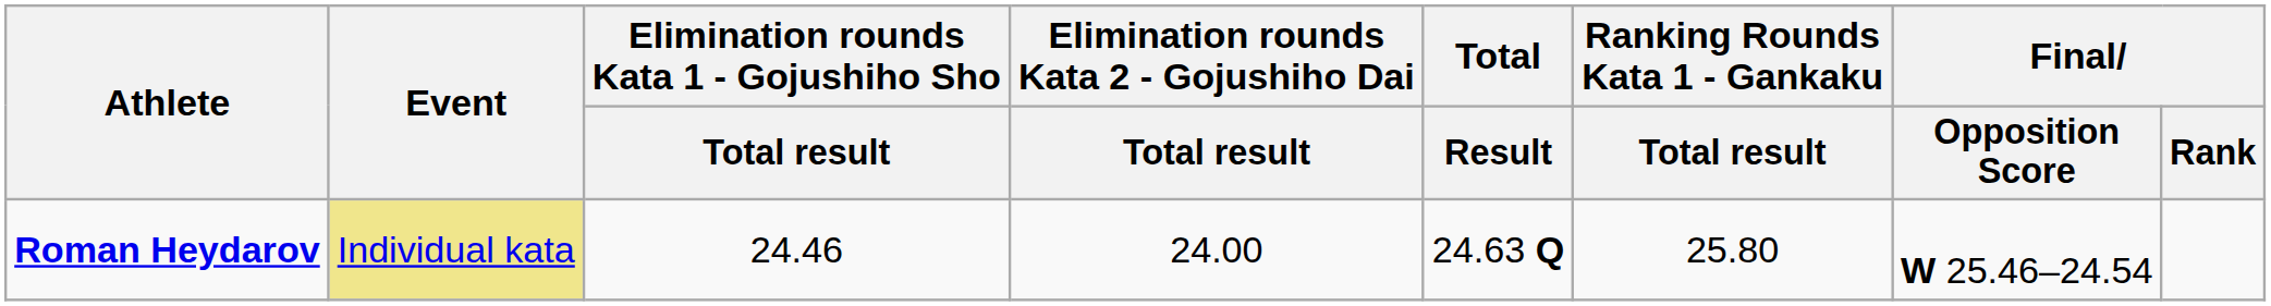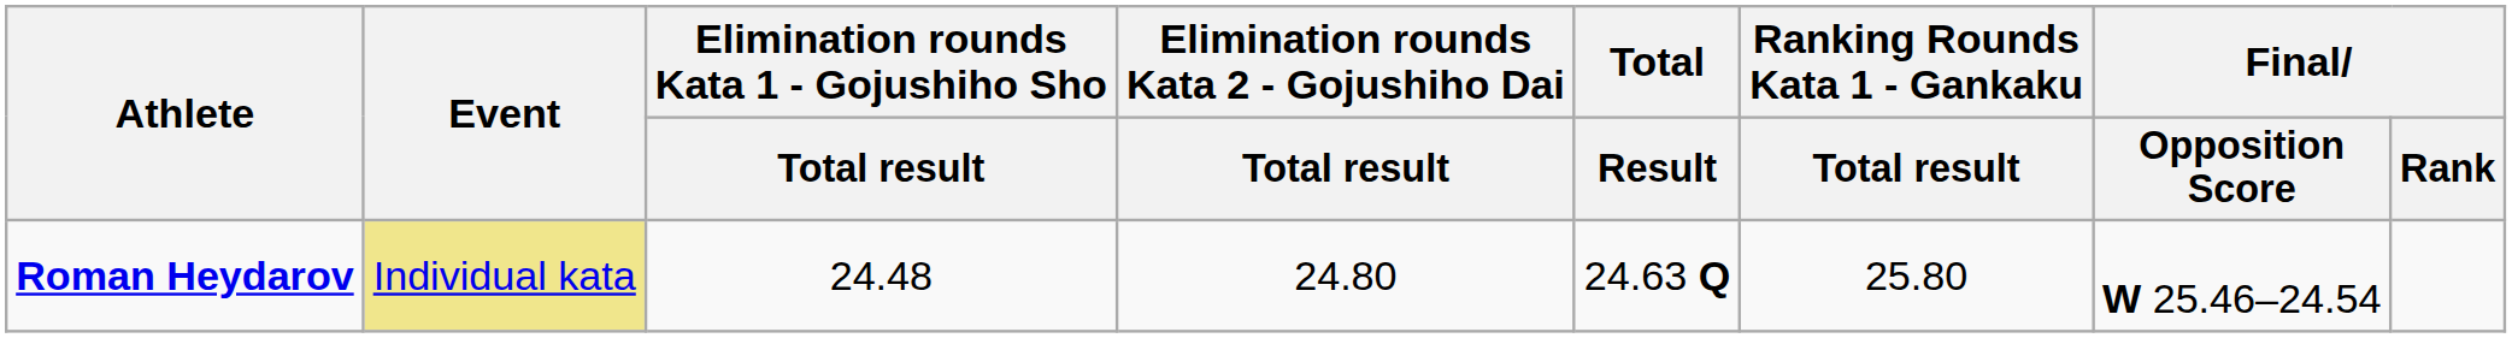 <table class="wikitable" style="font-size:90%">
 <tr>
 <th rowspan="2">Athlete</th>
 <th rowspan="2">Event</th>
 <th colspan="1">Elimination rounds<br>Kata 1 - Gojushiho Sho</th>
 <th colspan="1">Elimination rounds<br>Kata 2 - Gojushiho Dai</th>
 <th>Total</th>
 <th colspan="1">Ranking Rounds<br>Kata 1 - Gankaku</th>
 <th colspan=2>Final/</th>
 </tr>
 <tr style="font-size:95%">
 <th>Total result</th>
 <th>Total result</th>
 <th>Result</th>
 <th>Total result</th>
 <th>Opposition <br> Score</th>
 <th>Rank</th>
 </tr>
 <tr align=center>
 <td align=left><strong><a href='#'>Roman Heydarov</a></strong></td>
 <td align=center style="background: khaki;"><a href='#'>Individual kata</a></td>
-<td>24.46</td>
-<td>24.00</td>
+<td>24.48</td>
+<td>24.80</td>
 <td>24.63 <strong>Q</strong></td>
 <td>25.80</td>
 <td><br><strong>W</strong> 25.46–24.54</td>
 <td></td>
 </tr>
 </table>
